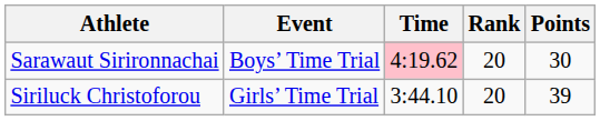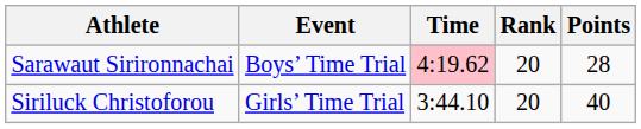 <table class="wikitable" border="1" style="font-size:90%">
 <tr>
 <th>Athlete</th>
 <th>Event</th>
 <th>Time</th>
 <th>Rank</th>
 <th>Points</th>
 </tr>
 <tr>
 <td><a href='#'>Sarawaut Sirironnachai</a></td>
 <td><a href='#'>Boys’ Time Trial</a></td>
 <td align=center style="background: pink;">4:19.62</td>
 <td align=center>20</td>
-<td align=center>30</td>
+<td align=center>28</td>
 </tr>
 <tr>
 <td><a href='#'>Siriluck Christoforou</a></td>
 <td><a href='#'>Girls’ Time Trial</a></td>
 <td align=center>3:44.10</td>
 <td align=center>20</td>
-<td align=center>39</td>
+<td align=center>40</td>
 </tr>
 </table>
